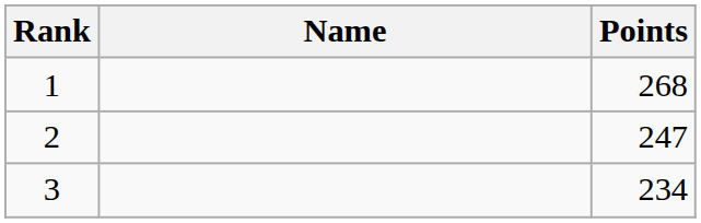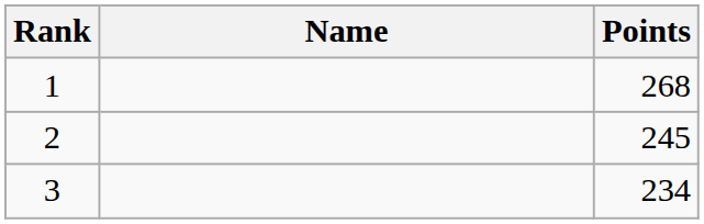 <table class="wikitable" border="1">
 <tr>
 <th width=30>Rank</th>
 <th width=230>Name</th>
 <th width=25>Points</th>
 </tr>
 <tr>
 <td align=center>1</td>
 <td><strong></strong></td>
 <td align=right>268</td>
 </tr>
 <tr>
 <td align=center>2</td>
 <td></td>
-<td align=right>247</td>
+<td align=right>245</td>
 </tr>
 <tr>
 <td align=center>3</td>
 <td></td>
 <td align=right>234</td>
 </tr>
 </table>
